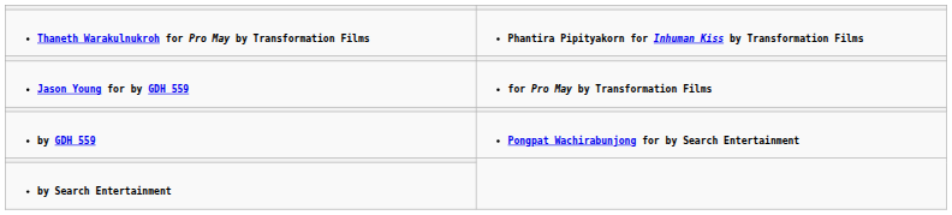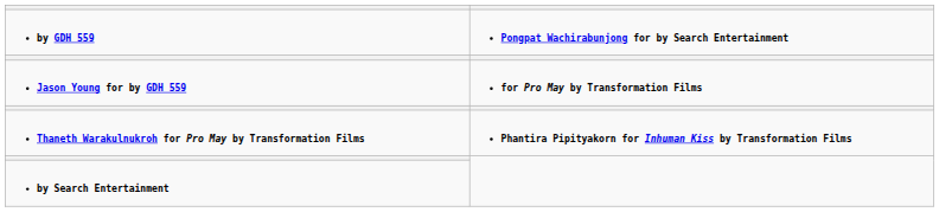 <table class=wikitable width="100%">
 <tr>
 <th></th>
 <th></th>
 </tr>
 <tr>
-<td valign="top" width="50%"><br><ul><li><strong><a href='#'>Thaneth Warakulnukroh</a> for</strong> <strong><em>Pro May</em></strong> <strong>by Transformation Films</strong></li></ul></td>
-<td valign="top" width="50%"><br><ul><li><strong>Phantira Pipityakorn for</strong> <strong><em><a href='#'>Inhuman Kiss</a></em></strong> <strong>by Transformation Films</strong></li></ul></td>
+<td valign="top" width="50%"><br><ul><li><strong><em></em></strong> <strong>by <a href='#'>GDH 559</a></strong></li></ul></td>
+<td valign="top" width="50%"><br><ul><li><strong><a href='#'>Pongpat Wachirabunjong</a> for</strong> <strong><em></em></strong> <strong>by Search Entertainment</strong></li></ul></td>
 </tr>
 <tr>
 <th></th>
 <th></th>
 </tr>
 <tr>
 <td valign="top" width="50%"><br><ul><li><strong><a href='#'>Jason Young</a> for</strong> <strong><em></em></strong> <strong>by <a href='#'>GDH 559</a></strong></li></ul></td>
 <td valign="top" width="50%"><br><ul><li><strong> for</strong> <strong><em>Pro May</em></strong> <strong>by Transformation Films</strong></li></ul></td>
 </tr>
 <tr>
 <th></th>
 <th></th>
 </tr>
 <tr>
-<td valign="top" width="50%"><br><ul><li><strong><em></em></strong> <strong>by <a href='#'>GDH 559</a></strong></li></ul></td>
-<td valign="top" width="50%"><br><ul><li><strong><a href='#'>Pongpat Wachirabunjong</a> for</strong> <strong><em></em></strong> <strong>by Search Entertainment</strong></li></ul></td>
+<td valign="top" width="50%"><br><ul><li><strong><a href='#'>Thaneth Warakulnukroh</a> for</strong> <strong><em>Pro May</em></strong> <strong>by Transformation Films</strong></li></ul></td>
+<td valign="top" width="50%"><br><ul><li><strong>Phantira Pipityakorn for</strong> <strong><em><a href='#'>Inhuman Kiss</a></em></strong> <strong>by Transformation Films</strong></li></ul></td>
 </tr>
 <tr>
 <th></th>
 </tr>
 <tr>
 <td valign="top" width="50%"><br><ul><li><strong><em></em></strong> <strong>by Search Entertainment</strong></li></ul></td>
 </tr>
 </table>
